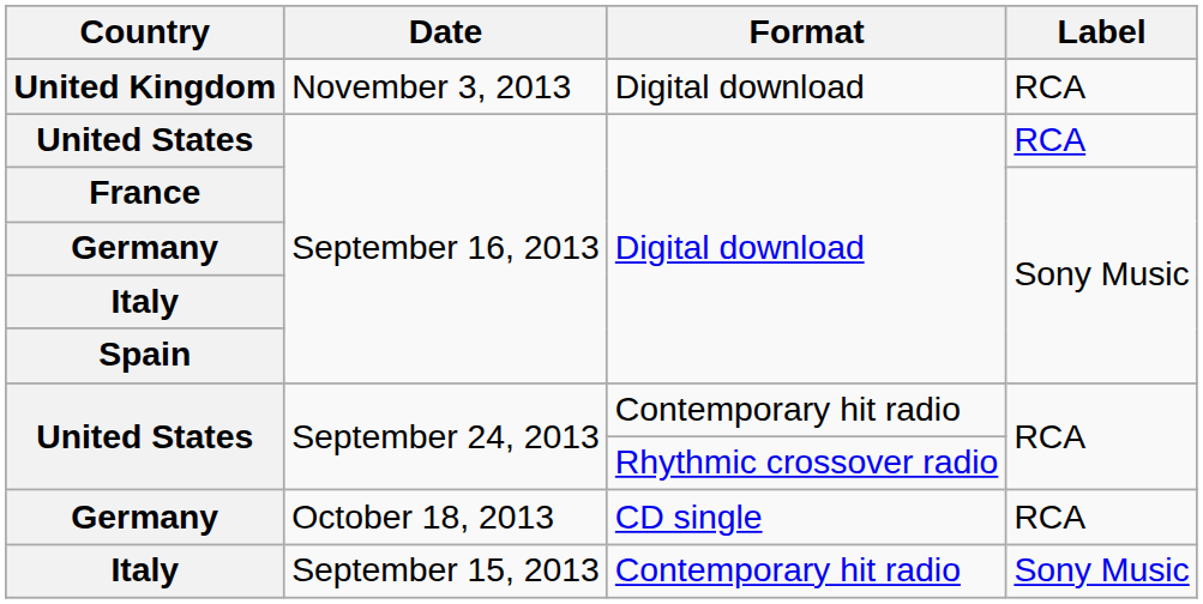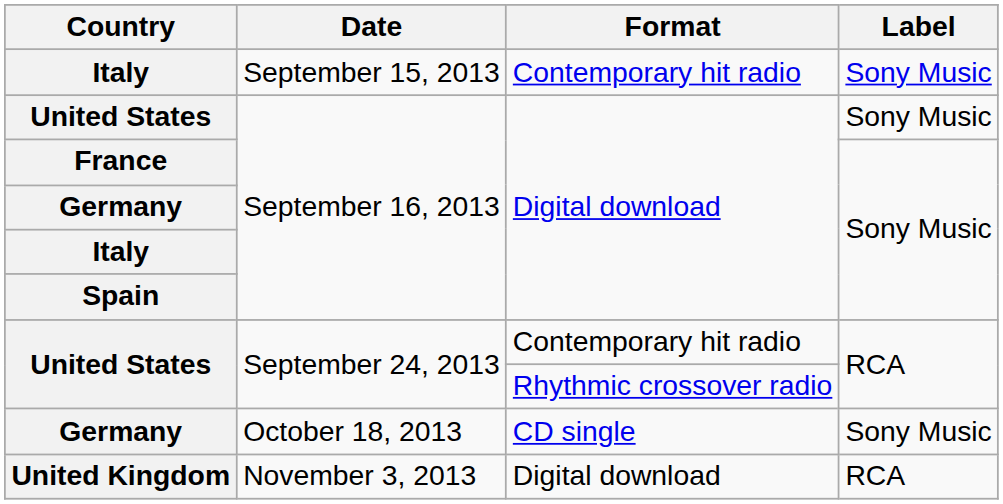 <table class="wikitable plainrowheaders">
 <tr>
 <th scope="col">Country</th>
 <th scope="col">Date</th>
 <th scope="col">Format</th>
 <th scope="col">Label</th>
 </tr>
 <tr>
-<th scope="row">United Kingdom</th>
-<td>November 3, 2013</td>
-<td>Digital download</td>
-<td>RCA</td>
+<th scope="row">Italy</th>
+<td>September 15, 2013</td>
+<td><a href='#'>Contemporary hit radio</a></td>
+<td><a href='#'>Sony Music</a></td>
 </tr>
 <tr>
 <th scope="row">United States</th>
 <td rowspan="5">September 16, 2013</td>
 <td rowspan="5"><a href='#'>Digital download</a></td>
-<td><a href='#'>RCA</a></td>
+<td>Sony Music</td>
 </tr>
 <tr>
 <th scope="row">France</th>
 <td rowspan="4">Sony Music</td>
 </tr>
 <tr>
 <th scope="row">Germany</th>
 </tr>
 <tr>
 <th scope="row">Italy</th>
 </tr>
 <tr>
 <th scope="row">Spain</th>
 </tr>
 <tr>
 <th scope="row" rowspan="2">United States</th>
 <td rowspan="2">September 24, 2013</td>
 <td>Contemporary hit radio</td>
 <td rowspan="2">RCA</td>
 </tr>
 <tr>
 <td><a href='#'>Rhythmic crossover radio</a></td>
 </tr>
 <tr>
 <th scope="row">Germany</th>
 <td>October 18, 2013</td>
 <td><a href='#'>CD single</a></td>
+<td>Sony Music</td>
+</tr>
+<tr>
+<th scope="row">United Kingdom</th>
+<td>November 3, 2013</td>
+<td>Digital download</td>
 <td>RCA</td>
 </tr>
-<tr>
-<th scope="row">Italy</th>
-<td>September 15, 2013</td>
-<td><a href='#'>Contemporary hit radio</a></td>
-<td><a href='#'>Sony Music</a></td>
-</tr>
 </table>
